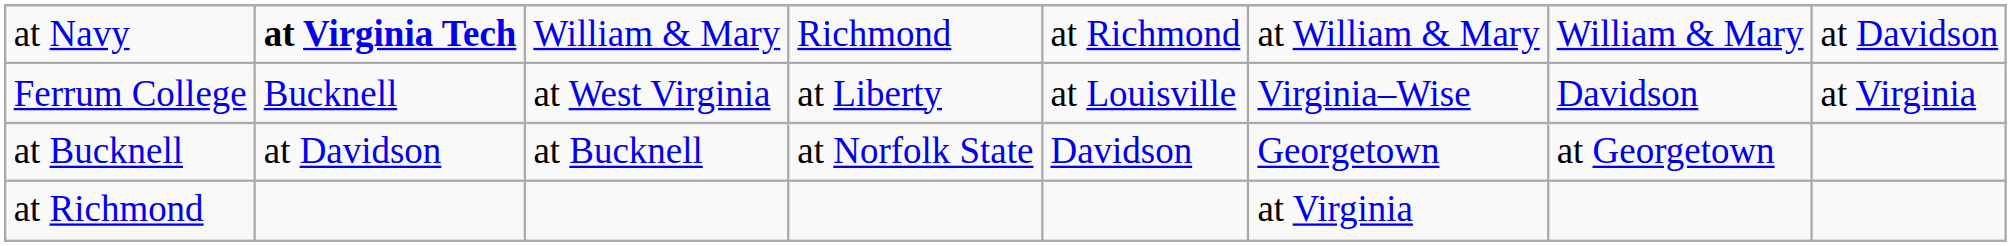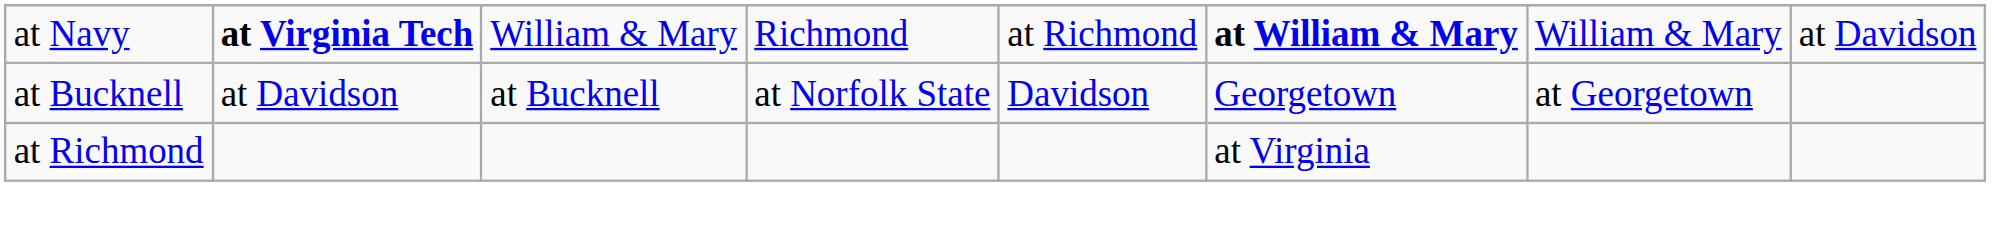 <table class="wikitable">
 <tr>
 </tr>
 <tr>
 <td>at <a href='#'>Navy</a></td>
 <td><strong>at <a href='#'>Virginia Tech</a></strong></td>
 <td><a href='#'>William & Mary</a></td>
 <td><a href='#'>Richmond</a></td>
 <td>at <a href='#'>Richmond</a></td>
-<td>at <a href='#'>William & Mary</a></td>
+<td><strong>at <a href='#'>William & Mary</a></strong></td>
 <td><a href='#'>William & Mary</a></td>
 <td>at <a href='#'>Davidson</a></td>
-</tr>
-<tr>
-<td><a href='#'>Ferrum College</a></td>
-<td><a href='#'>Bucknell</a></td>
-<td>at <a href='#'>West Virginia</a></td>
-<td>at <a href='#'>Liberty</a></td>
-<td>at <a href='#'>Louisville</a></td>
-<td><a href='#'>Virginia–Wise</a></td>
-<td><a href='#'>Davidson</a></td>
-<td>at <a href='#'>Virginia</a></td>
 </tr>
 <tr>
 <td>at <a href='#'>Bucknell</a></td>
 <td>at <a href='#'>Davidson</a></td>
 <td>at <a href='#'>Bucknell</a></td>
 <td>at <a href='#'>Norfolk State</a></td>
 <td><a href='#'>Davidson</a></td>
 <td><a href='#'>Georgetown</a></td>
 <td>at <a href='#'>Georgetown</a></td>
 <td></td>
 </tr>
 <tr>
 <td>at <a href='#'>Richmond</a></td>
 <td></td>
 <td></td>
 <td></td>
 <td></td>
 <td>at <a href='#'>Virginia</a></td>
 <td></td>
 <td></td>
 </tr>
 </table>
